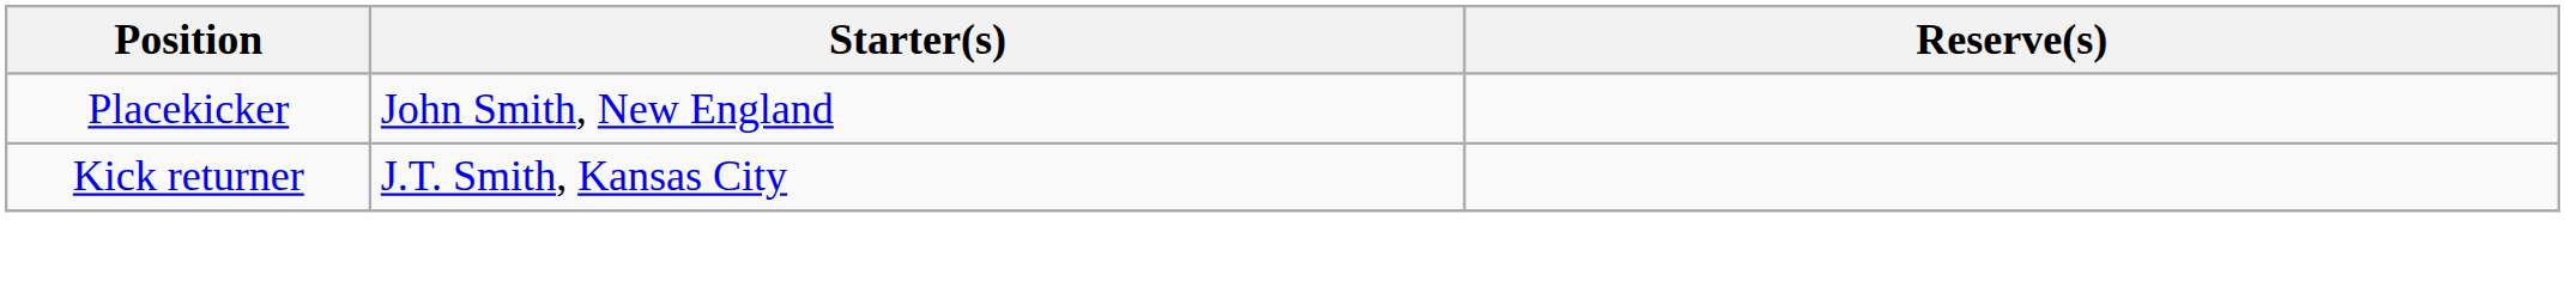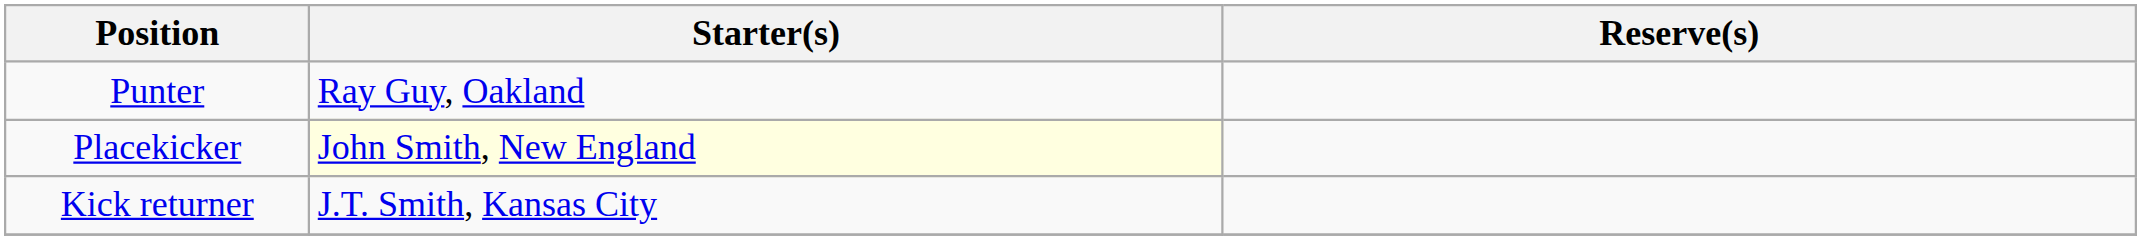 <table class="wikitable" width=75%>
 <tr>
 <th width=10%>Position</th>
 <th width=30%>Starter(s)</th>
 <th width=30%>Reserve(s)</th>
 </tr>
 <tr>
+<td align=center><a href='#'>Punter</a></td>
+<td> <a href='#'>Ray Guy</a>, <a href='#'>Oakland</a></td>
+<td></td>
+</tr>
+<tr>
 <td align=center><a href='#'>Placekicker</a></td>
-<td> <a href='#'>John Smith</a>, <a href='#'>New England</a></td>
+<td style="background: lightyellow;"> <a href='#'>John Smith</a>, <a href='#'>New England</a></td>
 <td></td>
 </tr>
 <tr>
 <td align=center><a href='#'>Kick returner</a></td>
 <td> <a href='#'>J.T. Smith</a>, <a href='#'>Kansas City</a></td>
 <td></td>
 </tr>
 <tr>
 </tr>
 </table>
